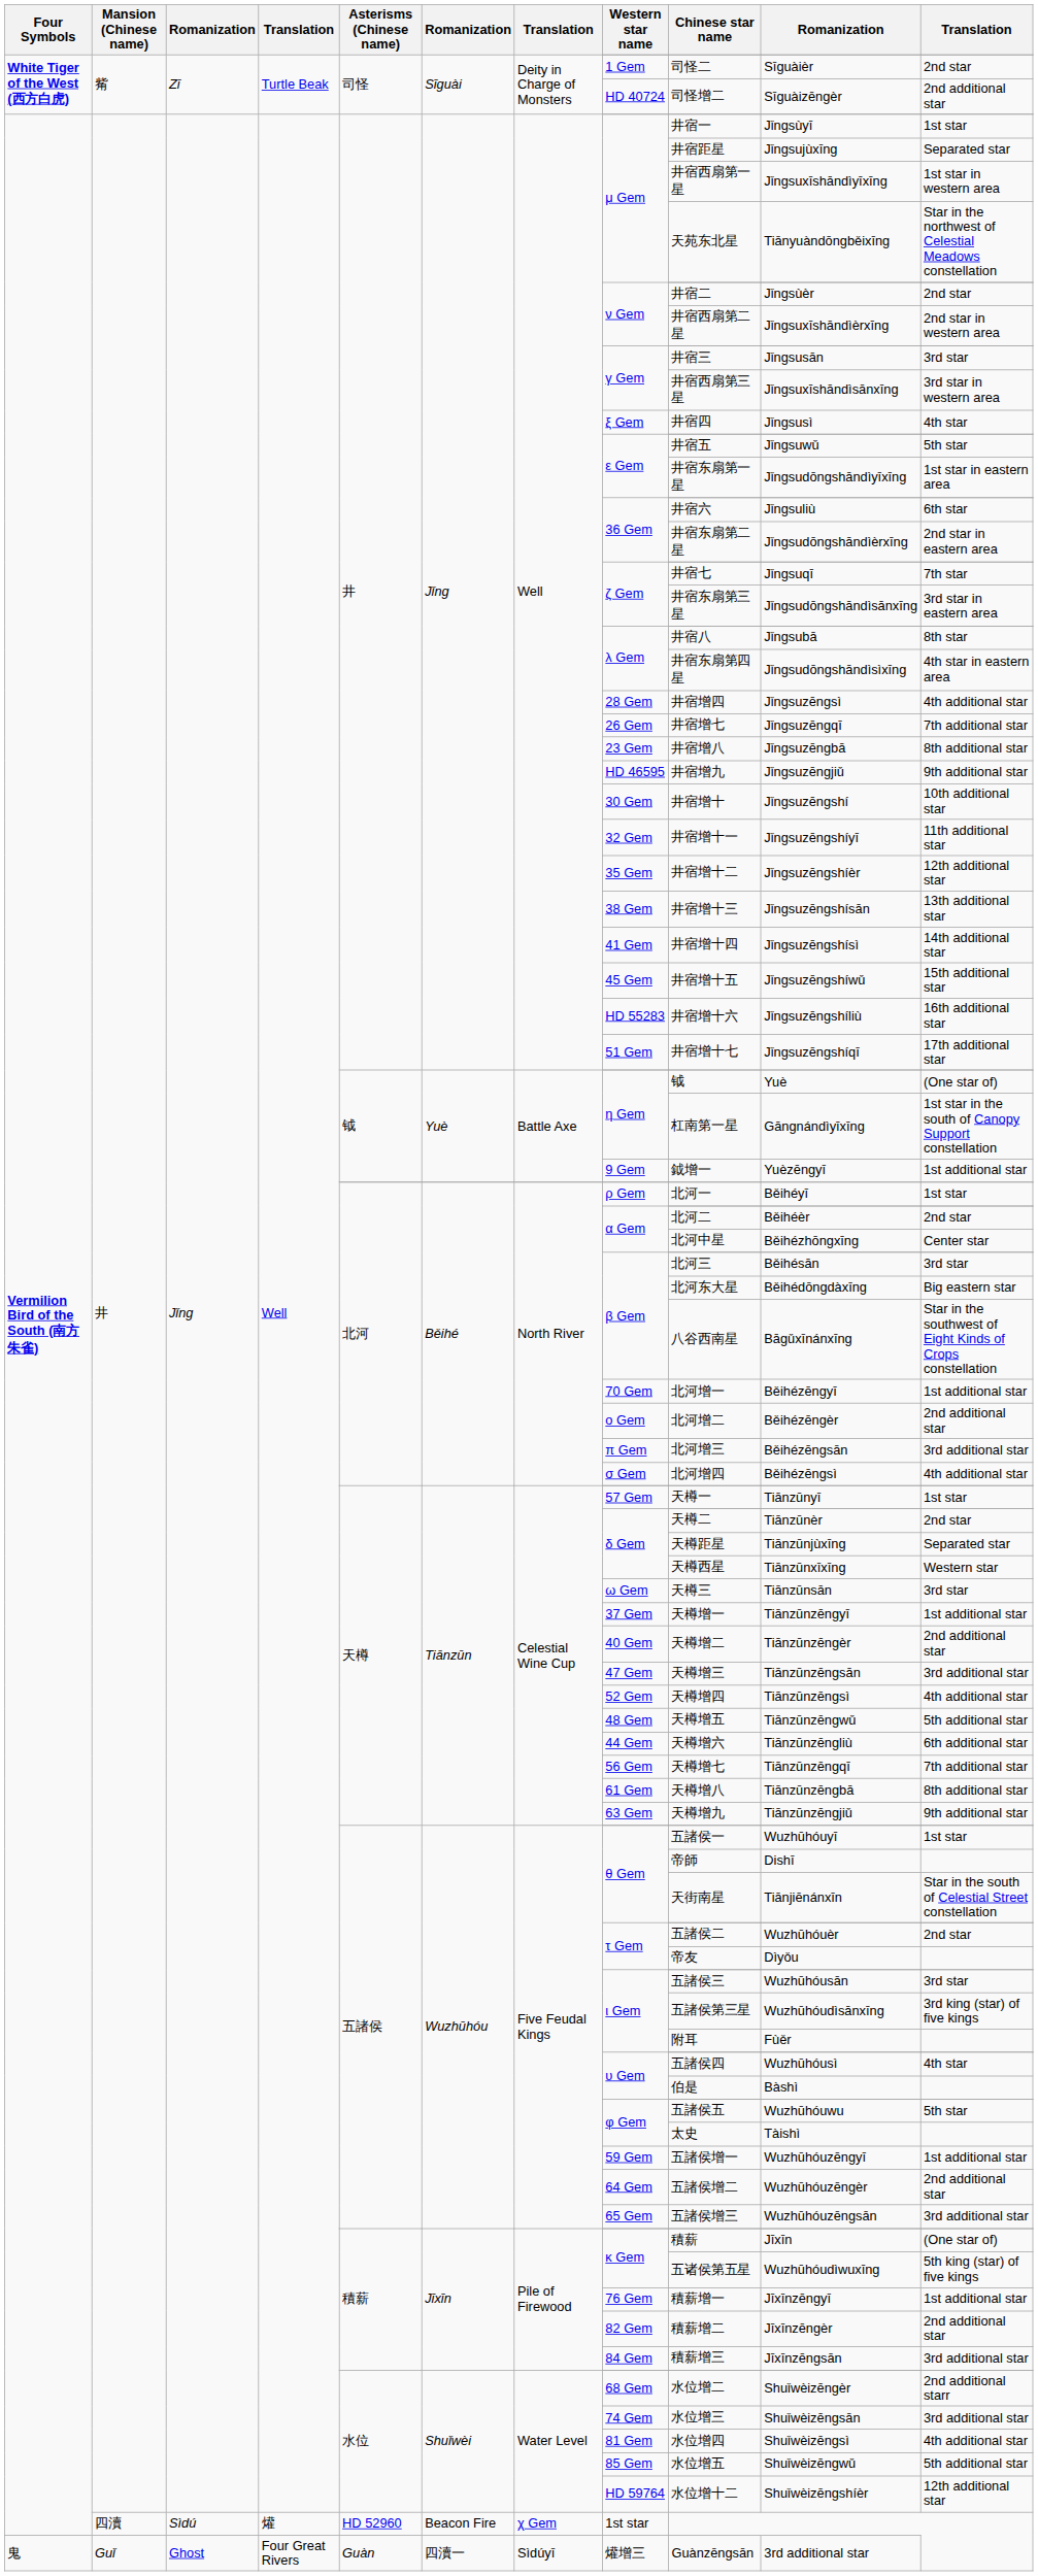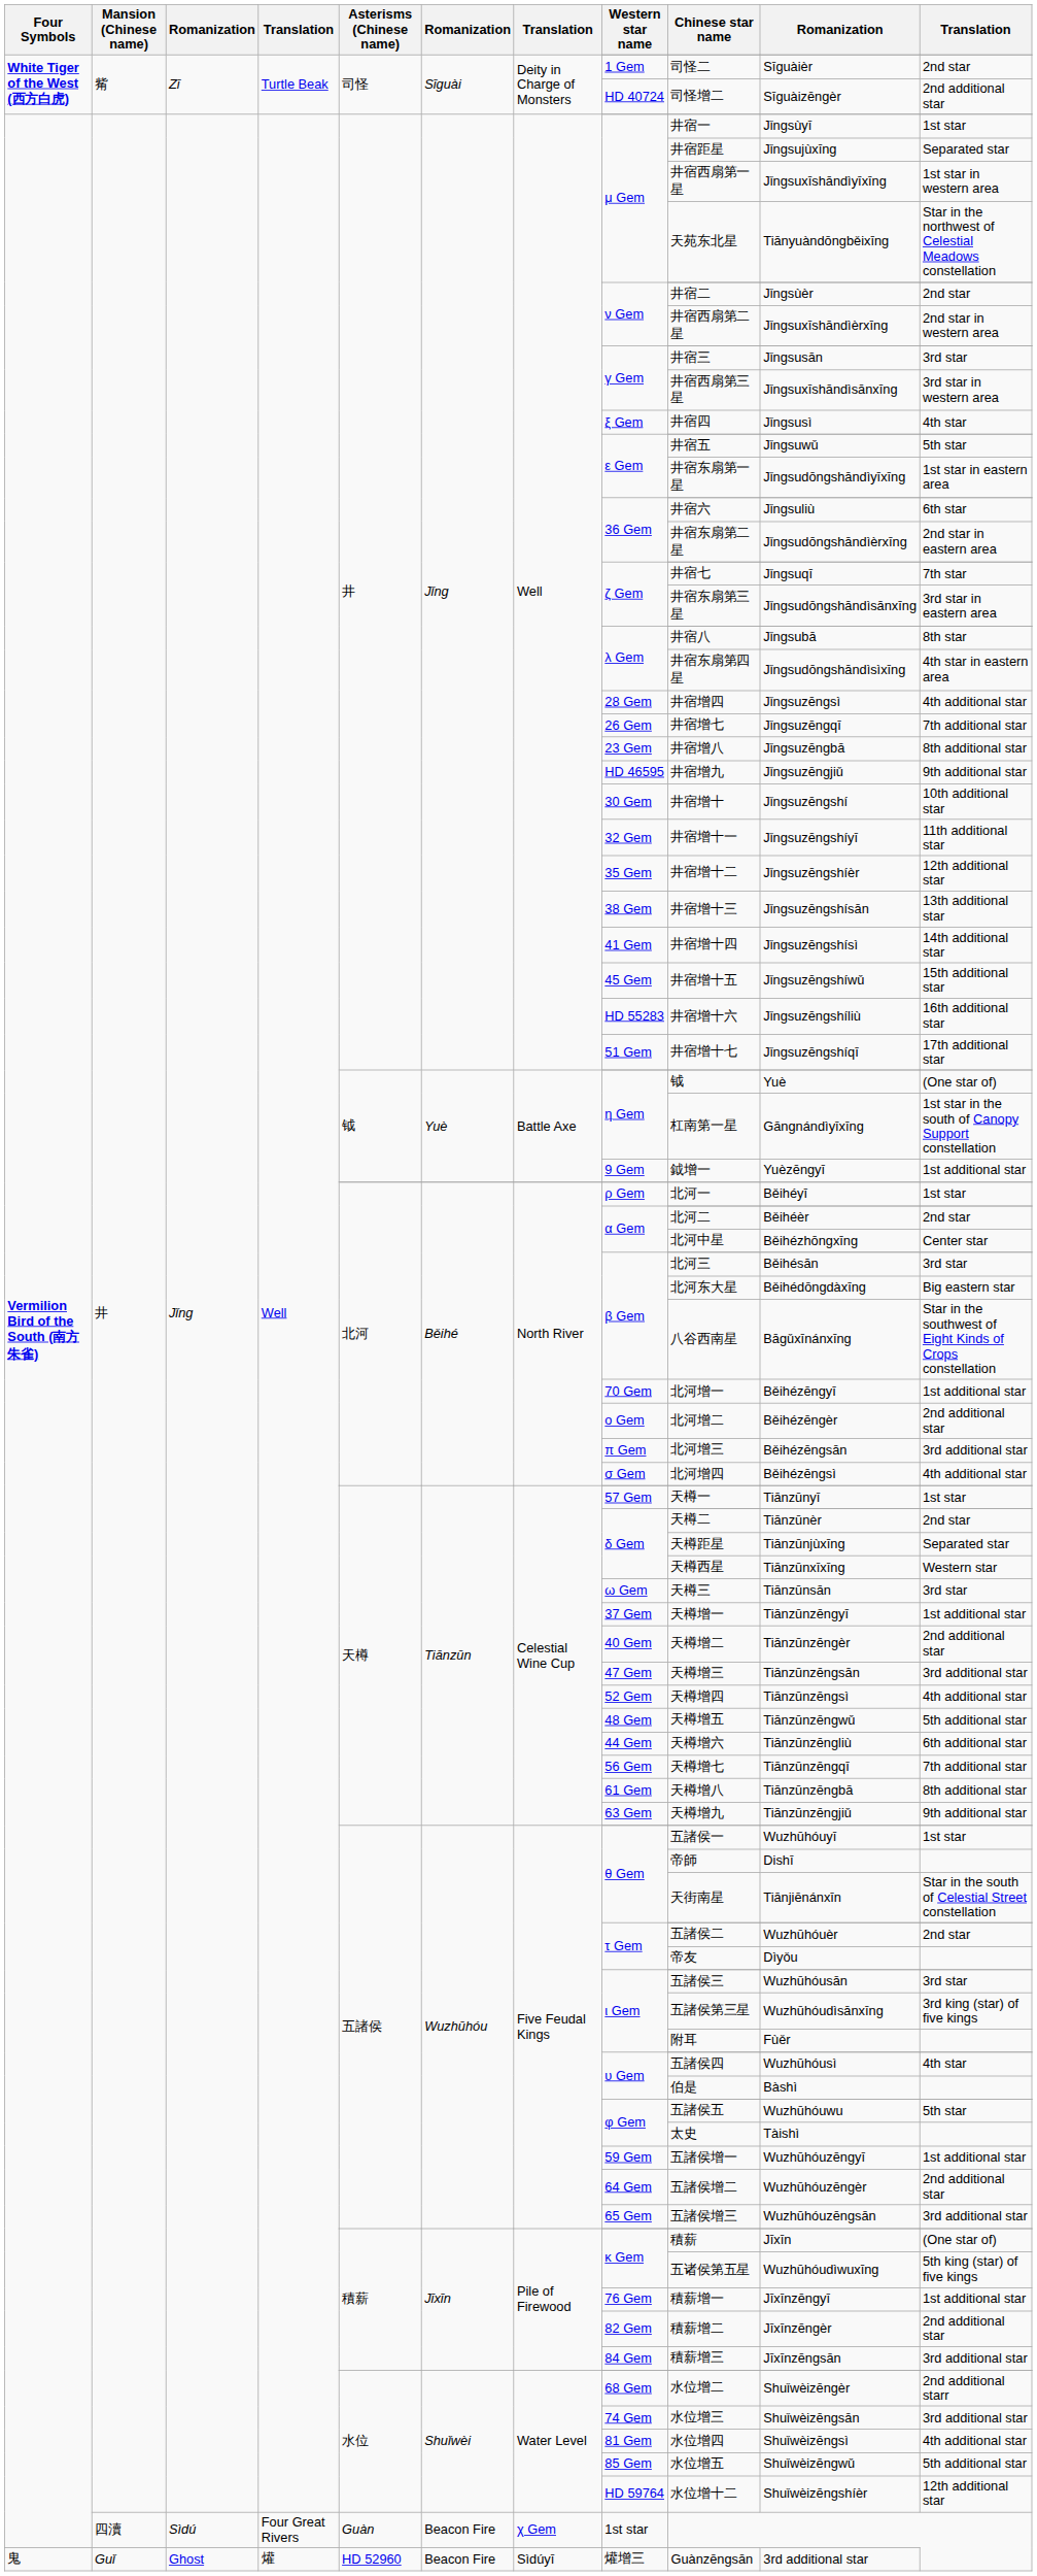 <table class="wikitable">
 <tr>
 <th><strong>Four Symbols</strong></th>
 <th><strong>Mansion (Chinese name)</strong></th>
 <th><strong>Romanization</strong></th>
 <th><strong>Translation</strong></th>
 <th><strong>Asterisms (Chinese name)</strong></th>
 <th><strong>Romanization</strong></th>
 <th><strong>Translation</strong></th>
 <th><strong>Western star name</strong></th>
 <th><strong>Chinese star name</strong></th>
 <th><strong>Romanization</strong></th>
 <th><strong>Translation</strong></th>
 </tr>
 <tr>
 <td rowspan="3"><strong><a href='#'>White Tiger of the West (西方白虎)</a></strong></td>
 <td rowspan="3">觜</td>
 <td rowspan="3"><em>Zī</em></td>
 <td rowspan="3"><a href='#'>Turtle Beak</a></td>
 <td rowspan="3">司怪</td>
 <td rowspan="3"><em>Sīguài</em></td>
 <td rowspan="3">Deity in Charge of Monsters</td>
 </tr>
 <tr>
 <td><a href='#'>1 Gem</a></td>
 <td>司怪二</td>
 <td>Sīguàièr</td>
 <td>2nd star</td>
 </tr>
 <tr>
 <td><a href='#'>HD 40724</a></td>
 <td>司怪增二</td>
 <td>Sīguàizēngèr</td>
 <td>2nd additional star</td>
 </tr>
 <tr>
 <td rowspan="107"><strong><a href='#'>Vermilion Bird of the South (南方朱雀)</a></strong></td>
 <td rowspan="106">井</td>
 <td rowspan="106"><em>Jǐng</em></td>
 <td rowspan="106"><a href='#'>Well</a></td>
 <td rowspan="37">井</td>
 <td rowspan="37"><em>Jǐng</em></td>
 <td rowspan="37">Well</td>
 </tr>
 <tr>
 <td rowspan="5"><a href='#'>μ Gem</a></td>
 </tr>
 <tr>
 <td>井宿一</td>
 <td>Jǐngsùyī</td>
 <td>1st star</td>
 </tr>
 <tr>
 <td>井宿距星</td>
 <td>Jǐngsujùxīng</td>
 <td>Separated star</td>
 </tr>
 <tr>
 <td>井宿西扇第一星</td>
 <td>Jǐngsuxīshāndìyīxīng</td>
 <td>1st star in western area</td>
 </tr>
 <tr>
 <td>天苑东北星</td>
 <td>Tiānyuàndōngběixīng</td>
 <td>Star in the northwest of <a href='#'>Celestial Meadows</a> constellation</td>
 </tr>
 <tr>
 <td rowspan="3"><a href='#'>ν Gem</a></td>
 </tr>
 <tr>
 <td>井宿二</td>
 <td>Jǐngsùèr</td>
 <td>2nd star</td>
 </tr>
 <tr>
 <td>井宿西扇第二星</td>
 <td>Jǐngsuxīshāndìèrxīng</td>
 <td>2nd star in western area</td>
 </tr>
 <tr>
 <td rowspan="3"><a href='#'>γ Gem</a></td>
 </tr>
 <tr>
 <td>井宿三</td>
 <td>Jǐngsusān</td>
 <td>3rd star</td>
 </tr>
 <tr>
 <td>井宿西扇第三星</td>
 <td>Jǐngsuxīshāndìsānxīng</td>
 <td>3rd star in western area</td>
 </tr>
 <tr>
 <td><a href='#'>ξ Gem</a></td>
 <td>井宿四</td>
 <td>Jǐngsusì</td>
 <td>4th star</td>
 </tr>
 <tr>
 <td rowspan="3"><a href='#'>ε Gem</a></td>
 </tr>
 <tr>
 <td>井宿五</td>
 <td>Jǐngsuwǔ</td>
 <td>5th star</td>
 </tr>
 <tr>
 <td>井宿东扇第一星</td>
 <td>Jǐngsudōngshāndìyīxīng</td>
 <td>1st star in eastern area</td>
 </tr>
 <tr>
 <td rowspan="3"><a href='#'>36 Gem</a></td>
 </tr>
 <tr>
 <td>井宿六</td>
 <td>Jǐngsuliù</td>
 <td>6th star</td>
 </tr>
 <tr>
 <td>井宿东扇第二星</td>
 <td>Jǐngsudōngshāndìèrxīng</td>
 <td>2nd star in eastern area</td>
 </tr>
 <tr>
 <td rowspan="3"><a href='#'>ζ Gem</a></td>
 </tr>
 <tr>
 <td>井宿七</td>
 <td>Jǐngsuqī</td>
 <td>7th star</td>
 </tr>
 <tr>
 <td>井宿东扇第三星</td>
 <td>Jǐngsudōngshāndìsānxīng</td>
 <td>3rd star in eastern area</td>
 </tr>
 <tr>
 <td rowspan="3"><a href='#'>λ Gem</a></td>
 </tr>
 <tr>
 <td>井宿八</td>
 <td>Jǐngsubā</td>
 <td>8th star</td>
 </tr>
 <tr>
 <td>井宿东扇第四星</td>
 <td>Jǐngsudōngshāndìsìxīng</td>
 <td>4th star in eastern area</td>
 </tr>
 <tr>
 <td><a href='#'>28 Gem</a></td>
 <td>井宿增四</td>
 <td>Jǐngsuzēngsì</td>
 <td>4th additional star</td>
 </tr>
 <tr>
 <td><a href='#'>26 Gem</a></td>
 <td>井宿增七</td>
 <td>Jǐngsuzēngqī</td>
 <td>7th additional star</td>
 </tr>
 <tr>
 <td><a href='#'>23 Gem</a></td>
 <td>井宿增八</td>
 <td>Jǐngsuzēngbā</td>
 <td>8th additional star</td>
 </tr>
 <tr>
 <td><a href='#'>HD 46595</a></td>
 <td>井宿增九</td>
 <td>Jǐngsuzēngjiǔ</td>
 <td>9th additional star</td>
 </tr>
 <tr>
 <td><a href='#'>30 Gem</a></td>
 <td>井宿增十</td>
 <td>Jǐngsuzēngshí</td>
 <td>10th additional star</td>
 </tr>
 <tr>
 <td><a href='#'>32 Gem</a></td>
 <td>井宿增十一</td>
 <td>Jǐngsuzēngshíyī</td>
 <td>11th additional star</td>
 </tr>
 <tr>
 <td><a href='#'>35 Gem</a></td>
 <td>井宿增十二</td>
 <td>Jǐngsuzēngshíèr</td>
 <td>12th additional star</td>
 </tr>
 <tr>
 <td><a href='#'>38 Gem</a></td>
 <td>井宿增十三</td>
 <td>Jǐngsuzēngshísān</td>
 <td>13th additional star</td>
 </tr>
 <tr>
 <td><a href='#'>41 Gem</a></td>
 <td>井宿增十四</td>
 <td>Jǐngsuzēngshísì</td>
 <td>14th additional star</td>
 </tr>
 <tr>
 <td><a href='#'>45 Gem</a></td>
 <td>井宿增十五</td>
 <td>Jǐngsuzēngshíwǔ</td>
 <td>15th additional star</td>
 </tr>
 <tr>
 <td><a href='#'>HD 55283</a></td>
 <td>井宿增十六</td>
 <td>Jǐngsuzēngshíliù</td>
 <td>16th additional star</td>
 </tr>
 <tr>
 <td><a href='#'>51 Gem</a></td>
 <td>井宿增十七</td>
 <td>Jǐngsuzēngshíqī</td>
 <td>17th additional star</td>
 </tr>
 <tr>
 <td rowspan="5">钺</td>
 <td rowspan="5"><em>Yuè</em></td>
 <td rowspan="5">Battle Axe</td>
 </tr>
 <tr>
 <td rowspan="3"><a href='#'>η Gem</a></td>
 </tr>
 <tr>
 <td>钺</td>
 <td>Yuè</td>
 <td>(One star of)</td>
 </tr>
 <tr>
 <td>杠南第一星</td>
 <td>Gāngnándìyīxīng</td>
 <td>1st star in the south of <a href='#'>Canopy Support</a> constellation</td>
 </tr>
 <tr>
 <td><a href='#'>9 Gem</a></td>
 <td>鉞增一</td>
 <td>Yuèzēngyī</td>
 <td>1st additional star</td>
 </tr>
 <tr>
 </tr>
 <tr>
 <td rowspan="13">北河</td>
 <td rowspan="13"><em>Běihé</em></td>
 <td rowspan="13">North River</td>
 </tr>
 <tr>
 <td><a href='#'>ρ Gem</a></td>
 <td>北河一</td>
 <td>Běihéyī</td>
 <td>1st star</td>
 </tr>
 <tr>
 <td rowspan="3"><a href='#'>α Gem</a></td>
 </tr>
 <tr>
 <td>北河二</td>
 <td>Běihéèr</td>
 <td>2nd star</td>
 </tr>
 <tr>
 <td>北河中星</td>
 <td>Běihézhōngxīng</td>
 <td>Center star</td>
 </tr>
 <tr>
 <td rowspan="4"><a href='#'>β Gem</a></td>
 </tr>
 <tr>
 <td>北河三</td>
 <td>Běihésān</td>
 <td>3rd star</td>
 </tr>
 <tr>
 <td>北河东大星</td>
 <td>Běihédōngdàxīng</td>
 <td>Big eastern star</td>
 </tr>
 <tr>
 <td>八谷西南星</td>
 <td>Bāgǔxīnánxīng</td>
 <td>Star in the southwest of <a href='#'>Eight Kinds of Crops</a> constellation</td>
 </tr>
 <tr>
 <td><a href='#'>70 Gem</a></td>
 <td>北河增一</td>
 <td>Běihézēngyī</td>
 <td>1st additional star</td>
 </tr>
 <tr>
 <td><a href='#'>ο Gem</a></td>
 <td>北河增二</td>
 <td>Běihézēngèr</td>
 <td>2nd additional star</td>
 </tr>
 <tr>
 <td><a href='#'>π Gem</a></td>
 <td>北河增三</td>
 <td>Běihézēngsān</td>
 <td>3rd additional star</td>
 </tr>
 <tr>
 <td><a href='#'>σ Gem</a></td>
 <td>北河增四</td>
 <td>Běihézēngsì</td>
 <td>4th additional star</td>
 </tr>
 <tr>
 <td rowspan="16">天樽</td>
 <td rowspan="16"><em>Tiānzūn</em></td>
 <td rowspan="16">Celestial Wine Cup</td>
 </tr>
 <tr>
 <td><a href='#'>57 Gem</a></td>
 <td>天樽一</td>
 <td>Tiānzūnyī</td>
 <td>1st star</td>
 </tr>
 <tr>
 <td rowspan="4"><a href='#'>δ Gem</a></td>
 </tr>
 <tr>
 <td>天樽二</td>
 <td>Tiānzūnèr</td>
 <td>2nd star</td>
 </tr>
 <tr>
 <td>天樽距星</td>
 <td>Tiānzūnjùxīng</td>
 <td>Separated star</td>
 </tr>
 <tr>
 <td>天樽西星</td>
 <td>Tiānzūnxīxīng</td>
 <td>Western star</td>
 </tr>
 <tr>
 <td><a href='#'>ω Gem</a></td>
 <td>天樽三</td>
 <td>Tiānzūnsān</td>
 <td>3rd star</td>
 </tr>
 <tr>
 <td><a href='#'>37 Gem</a></td>
 <td>天樽增一</td>
 <td>Tiānzūnzēngyī</td>
 <td>1st additional star</td>
 </tr>
 <tr>
 <td><a href='#'>40 Gem</a></td>
 <td>天樽增二</td>
 <td>Tiānzūnzēngèr</td>
 <td>2nd additional star</td>
 </tr>
 <tr>
 <td><a href='#'>47 Gem</a></td>
 <td>天樽增三</td>
 <td>Tiānzūnzēngsān</td>
 <td>3rd additional star</td>
 </tr>
 <tr>
 <td><a href='#'>52 Gem</a></td>
 <td>天樽增四</td>
 <td>Tiānzūnzēngsì</td>
 <td>4th additional star</td>
 </tr>
 <tr>
 <td><a href='#'>48 Gem</a></td>
 <td>天樽增五</td>
 <td>Tiānzūnzēngwǔ</td>
 <td>5th additional star</td>
 </tr>
 <tr>
 <td><a href='#'>44 Gem</a></td>
 <td>天樽增六</td>
 <td>Tiānzūnzēngliù</td>
 <td>6th additional star</td>
 </tr>
 <tr>
 <td><a href='#'>56 Gem</a></td>
 <td>天樽增七</td>
 <td>Tiānzūnzēngqī</td>
 <td>7th additional star</td>
 </tr>
 <tr>
 <td><a href='#'>61 Gem</a></td>
 <td>天樽增八</td>
 <td>Tiānzūnzēngbā</td>
 <td>8th additional star</td>
 </tr>
 <tr>
 <td><a href='#'>63 Gem</a></td>
 <td>天樽增九</td>
 <td>Tiānzūnzēngjiǔ</td>
 <td>9th additional star</td>
 </tr>
 <tr>
 <td rowspan="21">五諸侯</td>
 <td rowspan="21"><em>Wuzhūhóu</em></td>
 <td rowspan="21">Five Feudal Kings</td>
 </tr>
 <tr>
 <td rowspan="4"><a href='#'>θ Gem</a></td>
 </tr>
 <tr>
 <td>五諸侯一</td>
 <td>Wuzhūhóuyī</td>
 <td>1st star</td>
 </tr>
 <tr>
 <td>帝師</td>
 <td>Dishī</td>
 <td></td>
 </tr>
 <tr>
 <td>天街南星</td>
 <td>Tiānjiēnánxīn</td>
 <td>Star in the south of <a href='#'>Celestial Street</a> constellation</td>
 </tr>
 <tr>
 <td rowspan="3"><a href='#'>τ Gem</a></td>
 </tr>
 <tr>
 <td>五諸侯二</td>
 <td>Wuzhūhóuèr</td>
 <td>2nd star</td>
 </tr>
 <tr>
 <td>帝友</td>
 <td>Dìyǒu</td>
 <td></td>
 </tr>
 <tr>
 <td rowspan="4"><a href='#'>ι Gem</a></td>
 </tr>
 <tr>
 <td>五諸侯三</td>
 <td>Wuzhūhóusān</td>
 <td>3rd star</td>
 </tr>
 <tr>
 <td>五諸侯第三星</td>
 <td>Wuzhūhóudìsānxīng</td>
 <td>3rd king (star) of five kings</td>
 </tr>
 <tr>
 <td>附耳</td>
 <td>Fùěr</td>
 <td></td>
 </tr>
 <tr>
 <td rowspan="3"><a href='#'>υ Gem</a></td>
 </tr>
 <tr>
 <td>五諸侯四</td>
 <td>Wuzhūhóusì</td>
 <td>4th star</td>
 </tr>
 <tr>
 <td>伯是</td>
 <td>Bàshì</td>
 <td></td>
 </tr>
 <tr>
 <td rowspan="3"><a href='#'>φ Gem</a></td>
 </tr>
 <tr>
 <td>五諸侯五</td>
 <td>Wuzhūhóuwu</td>
 <td>5th star</td>
 </tr>
 <tr>
 <td>太史</td>
 <td>Tàishì</td>
 <td></td>
 </tr>
 <tr>
 <td><a href='#'>59 Gem</a></td>
 <td>五諸侯增一</td>
 <td>Wuzhūhóuzēngyī</td>
 <td>1st additional star</td>
 </tr>
 <tr>
 <td><a href='#'>64 Gem</a></td>
 <td>五諸侯增二</td>
 <td>Wuzhūhóuzēngèr</td>
 <td>2nd additional star</td>
 </tr>
 <tr>
 <td><a href='#'>65 Gem</a></td>
 <td>五諸侯增三</td>
 <td>Wuzhūhóuzēngsān</td>
 <td>3rd additional star</td>
 </tr>
 <tr>
 <td rowspan="7">積薪</td>
 <td rowspan="7"><em>Jīxīn</em></td>
 <td rowspan="7">Pile of Firewood</td>
 </tr>
 <tr>
 <td rowspan="3"><a href='#'>κ Gem</a></td>
 </tr>
 <tr>
 <td>積薪</td>
 <td>Jīxīn</td>
 <td>(One star of)</td>
 </tr>
 <tr>
 <td>五诸侯第五星</td>
 <td>Wuzhūhóudìwuxīng</td>
 <td>5th king (star) of five kings</td>
 </tr>
 <tr>
 <td><a href='#'>76 Gem</a></td>
 <td>積薪增一</td>
 <td>Jīxīnzēngyī</td>
 <td>1st additional star</td>
 </tr>
 <tr>
 <td><a href='#'>82 Gem</a></td>
 <td>積薪增二</td>
 <td>Jīxīnzēngèr</td>
 <td>2nd additional star</td>
 </tr>
 <tr>
 <td><a href='#'>84 Gem</a></td>
 <td>積薪增三</td>
 <td>Jīxīnzēngsān</td>
 <td>3rd additional star</td>
 </tr>
 <tr>
 <td rowspan="6">水位</td>
 <td rowspan="6"><em>Shuǐwèi</em></td>
 <td rowspan="6">Water Level</td>
 </tr>
 <tr>
 <td><a href='#'>68 Gem</a></td>
 <td>水位增二</td>
 <td>Shuǐwèizēngèr</td>
 <td>2nd additional starr</td>
 </tr>
 <tr>
 <td><a href='#'>74 Gem</a></td>
 <td>水位增三</td>
 <td>Shuǐwèizēngsān</td>
 <td>3rd additional star</td>
 </tr>
 <tr>
 <td><a href='#'>81 Gem</a></td>
 <td>水位增四</td>
 <td>Shuǐwèizēngsì</td>
 <td>4th additional star</td>
 </tr>
 <tr>
 <td><a href='#'>85 Gem</a></td>
 <td>水位增五</td>
 <td>Shuǐwèizēngwǔ</td>
 <td>5th additional star</td>
 </tr>
 <tr>
 <td><a href='#'>HD 59764</a></td>
 <td>水位增十二</td>
 <td>Shuǐwèizēngshíèr</td>
 <td>12th additional star</td>
 </tr>
 <tr>
 <td>四瀆</td>
 <td><em>Sìdú</em></td>
-<td>爟</td>
-<td><a href='#'>HD 52960</a></td>
+<td>Four Great Rivers</td>
+<td><em>Guàn</em></td>
 <td>Beacon Fire</td>
 <td><a href='#'>χ Gem</a></td>
 <td>1st star</td>
 </tr>
 <tr>
 <td>鬼</td>
 <td><em>Guǐ</em></td>
 <td><a href='#'>Ghost</a></td>
-<td>Four Great Rivers</td>
-<td><em>Guàn</em></td>
-<td>四瀆一</td>
+<td>爟</td>
+<td><a href='#'>HD 52960</a></td>
+<td>Beacon Fire</td>
 <td>Sìdúyī</td>
 <td>爟增三</td>
 <td>Guànzēngsān</td>
 <td>3rd additional star</td>
 </tr>
 </table>
